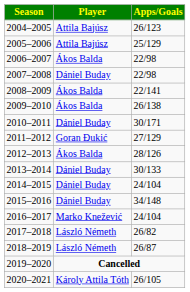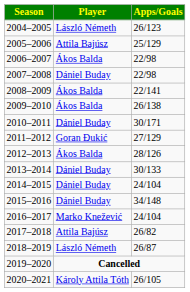 <table class="wikitable">
 <tr>
 <th style="color:yellow; background:green">Season</th>
 <th style="color:yellow; background:green">Player</th>
 <th style="color:yellow; background:green">Apps/Goals</th>
 </tr>
 <tr>
 <td>2004–2005</td>
-<td> <a href='#'>Attila Bajúsz</a></td>
+<td> <a href='#'>László Németh</a></td>
 <td>26/123</td>
 </tr>
 <tr>
 <td>2005–2006</td>
 <td> <a href='#'>Attila Bajúsz</a></td>
 <td>25/129</td>
 </tr>
 <tr>
 <td>2006–2007</td>
 <td> <a href='#'>Ákos Balda</a></td>
 <td>22/98</td>
 </tr>
 <tr>
 <td>2007–2008</td>
 <td> <a href='#'>Dániel Buday</a></td>
 <td>22/98</td>
 </tr>
 <tr>
 <td>2008–2009</td>
 <td> <a href='#'>Ákos Balda</a></td>
 <td>22/141</td>
 </tr>
 <tr>
 <td>2009–2010</td>
 <td> <a href='#'>Ákos Balda</a></td>
 <td>26/138</td>
 </tr>
 <tr>
 <td>2010–2011</td>
 <td> <a href='#'>Dániel Buday</a></td>
 <td>30/171</td>
 </tr>
 <tr>
 <td>2011–2012</td>
 <td> <a href='#'>Goran Đukić</a></td>
 <td>27/129</td>
 </tr>
 <tr>
 <td>2012–2013</td>
 <td> <a href='#'>Ákos Balda</a></td>
 <td>28/126</td>
 </tr>
 <tr>
 <td>2013–2014</td>
 <td> <a href='#'>Dániel Buday</a></td>
 <td>30/133</td>
 </tr>
 <tr>
 <td>2014–2015</td>
 <td> <a href='#'>Dániel Buday</a></td>
 <td>24/104</td>
 </tr>
 <tr>
 <td>2015–2016</td>
 <td> <a href='#'>Dániel Buday</a></td>
 <td>34/148</td>
 </tr>
 <tr>
 <td>2016–2017</td>
 <td> <a href='#'>Marko Knežević</a></td>
 <td>24/104</td>
 </tr>
 <tr>
 <td>2017–2018</td>
-<td> <a href='#'>László Németh</a></td>
+<td> <a href='#'>Attila Bajúsz</a></td>
 <td>26/82</td>
 </tr>
 <tr>
 <td>2018–2019</td>
 <td> <a href='#'>László Németh</a></td>
 <td>26/87</td>
 </tr>
 <tr>
 <td>2019–2020</td>
 <td colspan=2 align=center><strong>Cancelled</strong></td>
 </tr>
 <tr>
 <td>2020–2021</td>
 <td> <a href='#'>Károly Attila Tóth</a></td>
 <td>26/105</td>
 </tr>
 </table>
